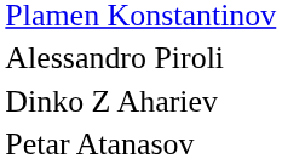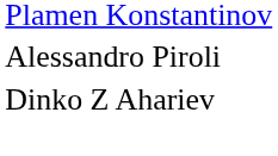 <table>
 <tr>
 <th></th>
 <td> <a href='#'>Plamen Konstantinov</a></td>
 </tr>
 <tr>
 <th></th>
 <td>Alessandro Piroli</td>
 </tr>
 <tr>
 <th></th>
 <td>Dinko Z Ahariev</td>
 </tr>
-<tr>
-<th></th>
-<td>Petar Atanasov</td>
-</tr>
 </table>
